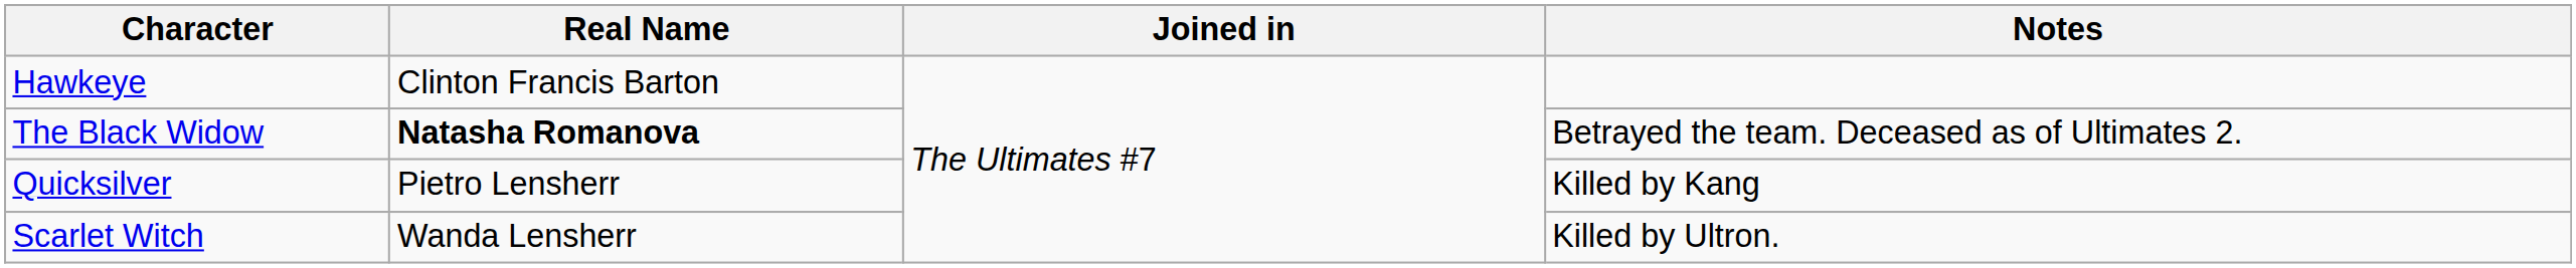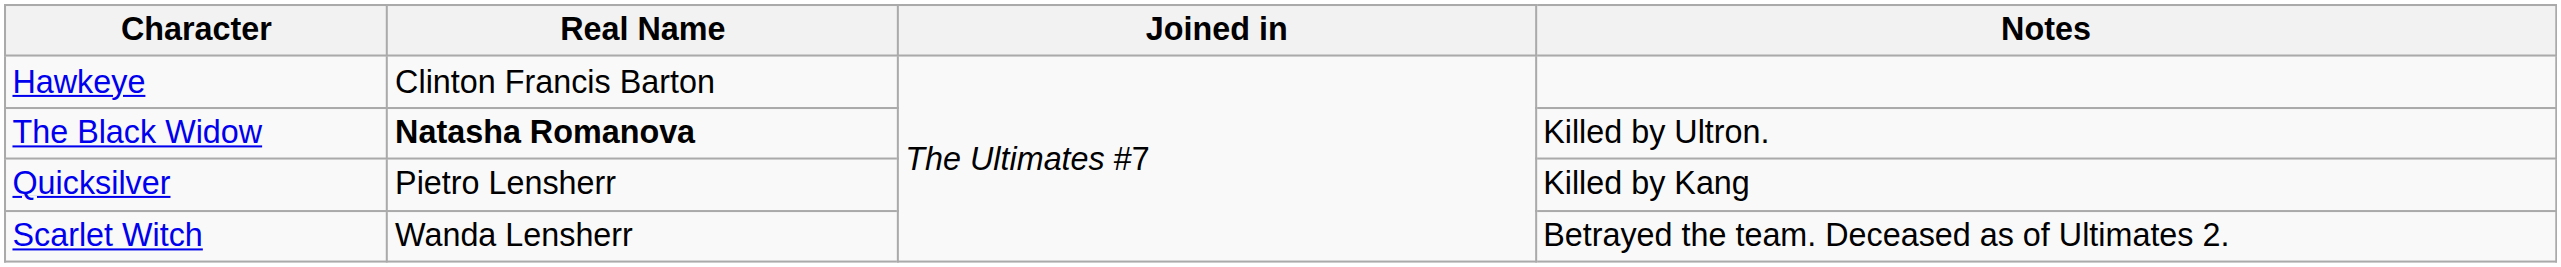 <table class="wikitable" width=100%>
 <tr>
 <th width=15%>Character</th>
 <th width=20%>Real Name</th>
 <th width=25%>Joined in</th>
 <th width=40%>Notes</th>
 </tr>
 <tr>
 <td><a href='#'>Hawkeye</a></td>
 <td>Clinton Francis Barton</td>
 <td rowspan=4><em>The Ultimates</em> #7</td>
 <td></td>
 </tr>
 <tr>
 <td><a href='#'>The Black Widow</a></td>
 <td><strong>Natasha Romanova</strong></td>
-<td>Betrayed the team. Deceased as of Ultimates 2.</td>
+<td>Killed by Ultron.</td>
 </tr>
 <tr>
 <td><a href='#'>Quicksilver</a></td>
 <td>Pietro Lensherr</td>
 <td>Killed by Kang</td>
 </tr>
 <tr>
 <td><a href='#'>Scarlet Witch</a></td>
 <td>Wanda Lensherr</td>
-<td>Killed by Ultron.</td>
+<td>Betrayed the team. Deceased as of Ultimates 2.</td>
 </tr>
 </table>
